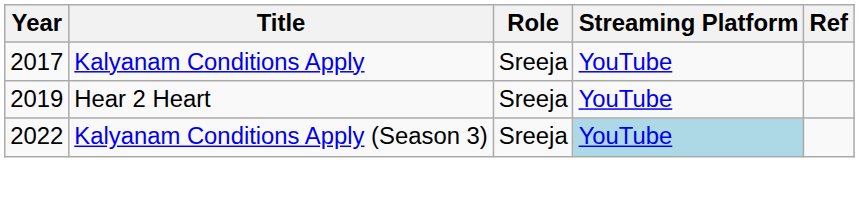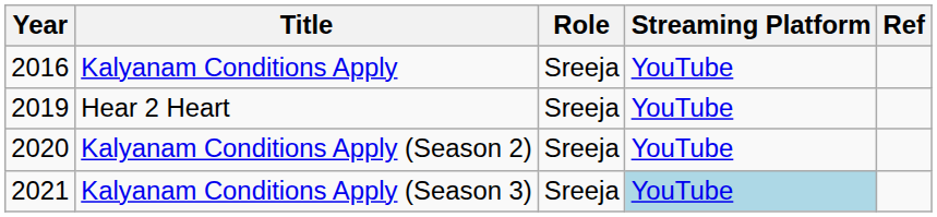 <table class="wikitable">
 <tr>
 <th>Year</th>
 <th>Title</th>
 <th>Role</th>
 <th>Streaming Platform</th>
 <th>Ref</th>
 </tr>
 <tr>
-<td>2017</td>
+<td>2016</td>
 <td><a href='#'>Kalyanam Conditions Apply</a></td>
 <td>Sreeja</td>
 <td><a href='#'>YouTube</a></td>
 <td></td>
 </tr>
 <tr>
 <td>2019</td>
 <td>Hear 2 Heart</td>
 <td>Sreeja</td>
 <td><a href='#'>YouTube</a></td>
 <td></td>
 </tr>
 <tr>
-<td>2022</td>
+<td>2020</td>
+<td><a href='#'>Kalyanam Conditions Apply</a> (Season 2)</td>
+<td>Sreeja</td>
+<td><a href='#'>YouTube</a></td>
+<td></td>
+</tr>
+<tr>
+<td>2021</td>
 <td><a href='#'>Kalyanam Conditions Apply</a> (Season 3)</td>
 <td>Sreeja</td>
 <td style="background: lightblue;"><a href='#'>YouTube</a></td>
 <td></td>
 </tr>
 </table>
